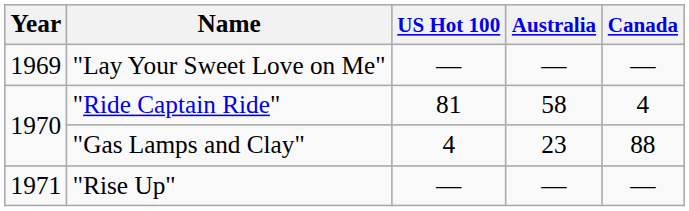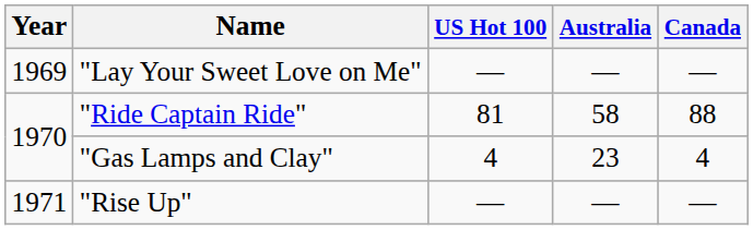 <table class="wikitable">
 <tr>
 <th>Year</th>
 <th>Name</th>
 <th><small><a href='#'>US Hot 100</a></small></th>
 <th><small><a href='#'>Australia</a></small></th>
 <th><small><a href='#'>Canada</a></small></th>
 </tr>
 <tr>
 <td>1969</td>
 <td>"Lay Your Sweet Love on Me"</td>
 <td style="text-align:center;">—</td>
 <td style="text-align:center;">—</td>
 <td style="text-align:center;">—</td>
 </tr>
 <tr>
 <td rowspan="2">1970</td>
 <td>"<a href='#'>Ride Captain Ride</a>"</td>
 <td style="text-align:center;">81</td>
 <td style="text-align:center;">58</td>
-<td style="text-align:center;">4</td>
+<td style="text-align:center;">88</td>
 </tr>
 <tr>
 <td>"Gas Lamps and Clay"</td>
 <td style="text-align:center;">4</td>
 <td style="text-align:center;">23</td>
-<td style="text-align:center;">88</td>
+<td style="text-align:center;">4</td>
 </tr>
 <tr>
 <td>1971</td>
 <td>"Rise Up"</td>
 <td style="text-align:center;">—</td>
 <td style="text-align:center;">—</td>
 <td style="text-align:center;">—</td>
 </tr>
 </table>
